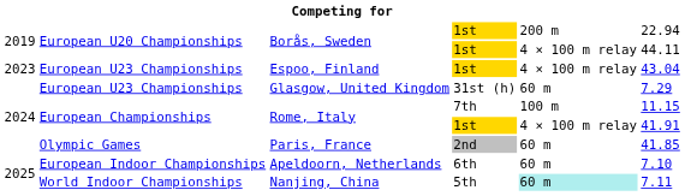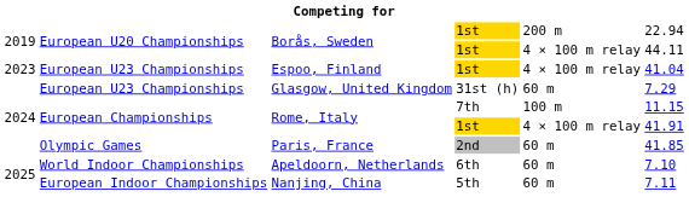 <table>
 <tr>
 <th colspan=6>Competing for </th>
 </tr>
 <tr>
 <td rowspan=2>2019</td>
 <td rowspan=2><a href='#'>European U20 Championships</a></td>
 <td rowspan=2><a href='#'>Borås, Sweden</a></td>
 <td bgcolor=gold>1st</td>
 <td>200 m</td>
 <td>22.94</td>
 </tr>
 <tr>
 <td bgcolor=gold>1st</td>
 <td data-sort-value="400 relay">4 × 100 m relay</td>
 <td>44.11</td>
 </tr>
 <tr>
 <td>2023</td>
 <td><a href='#'>European U23 Championships</a></td>
 <td><a href='#'>Espoo, Finland</a></td>
 <td bgcolor=gold>1st</td>
 <td>4 × 100 m relay</td>
-<td><a href='#'>43.04</a></td>
+<td><a href='#'>41.04</a></td>
 </tr>
 <tr>
 <td rowspan=4>2024</td>
 <td><a href='#'>European U23 Championships</a></td>
 <td><a href='#'>Glasgow, United Kingdom</a></td>
 <td>31st (h)</td>
 <td>60 m</td>
 <td><a href='#'>7.29</a></td>
 </tr>
 <tr>
 <td rowspan=2><a href='#'>European Championships</a></td>
 <td rowspan=2><a href='#'>Rome, Italy</a></td>
 <td>7th</td>
 <td>100 m</td>
 <td><a href='#'>11.15</a></td>
 </tr>
 <tr>
 <td bgcolor=gold>1st</td>
 <td>4 × 100 m relay</td>
 <td><a href='#'>41.91</a></td>
 </tr>
 <tr>
 <td><a href='#'>Olympic Games</a></td>
 <td><a href='#'>Paris, France</a></td>
 <td bgcolor=silver>2nd</td>
 <td>60 m</td>
 <td><a href='#'>41.85</a></td>
 </tr>
 <tr>
 <td rowspan=2>2025</td>
-<td><a href='#'>European Indoor Championships</a></td>
+<td><a href='#'>World Indoor Championships</a></td>
 <td><a href='#'>Apeldoorn, Netherlands</a></td>
 <td>6th</td>
 <td>60 m</td>
 <td><a href='#'>7.10</a></td>
 </tr>
 <tr>
-<td><a href='#'>World Indoor Championships</a></td>
+<td><a href='#'>European Indoor Championships</a></td>
 <td><a href='#'>Nanjing, China</a></td>
 <td>5th</td>
-<td style="background: paleturquoise;">60 m</td>
+<td>60 m</td>
 <td><a href='#'>7.11</a></td>
 </tr>
 </table>
